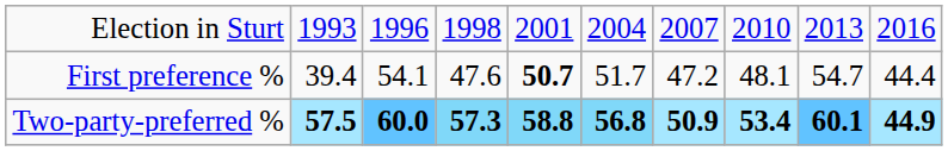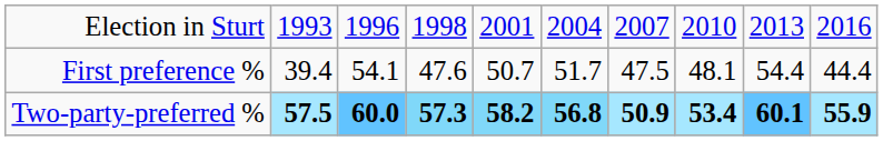 <table class=wikitable>
 <tr align=right>
 <td>Election in <a href='#'>Sturt</a></td>
 <td><a href='#'>1993</a></td>
 <td><a href='#'>1996</a></td>
 <td><a href='#'>1998</a></td>
 <td><a href='#'>2001</a></td>
 <td><a href='#'>2004</a></td>
 <td><a href='#'>2007</a></td>
 <td><a href='#'>2010</a></td>
 <td><a href='#'>2013</a></td>
 <td><a href='#'>2016</a></td>
 </tr>
 <tr align=right>
 <td><a href='#'>First preference</a> %</td>
 <td>39.4</td>
 <td>54.1</td>
 <td>47.6</td>
-<td><strong>50.7</strong></td>
+<td>50.7</td>
 <td>51.7</td>
-<td>47.2</td>
+<td>47.5</td>
 <td>48.1</td>
-<td>54.7</td>
+<td>54.4</td>
 <td>44.4</td>
 </tr>
 <tr align=right>
 <td><a href='#'>Two-party-preferred</a> %</td>
 <td style="background:#a6e7ff;"><strong>57.5</strong></td>
 <td style="background:#61c3ff;"><strong>60.0</strong></td>
 <td style="background:#80d8f9;"><strong>57.3</strong></td>
-<td style="background:#80d8f9;"><strong>58.8</strong></td>
+<td style="background:#80d8f9;"><strong>58.2</strong></td>
 <td style="background:#80d8f9;"><strong>56.8</strong></td>
 <td style="background:#a6e7ff;"><strong>50.9</strong></td>
 <td style="background:#a6e7ff;"><strong>53.4</strong></td>
 <td style="background:#61c3ff;"><strong>60.1</strong></td>
-<td style="background:#a6e7ff;"><strong>44.9</strong></td>
+<td style="background:#a6e7ff;"><strong>55.9</strong></td>
 </tr>
 </table>
